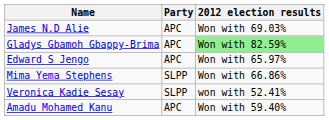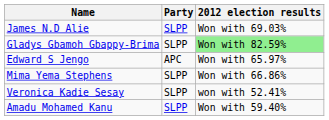 <table class="wikitable">
 <tr>
 <th>Name</th>
 <th>Party</th>
 <th>2012 election results</th>
 </tr>
 <tr>
 <td><a href='#'>James N.D Alie</a></td>
-<td>APC</td>
+<td><a href='#'>SLPP</a></td>
 <td>Won with 69.03%</td>
 </tr>
 <tr>
 <td><a href='#'>Gladys Gbamoh Gbappy-Brima</a></td>
-<td>APC</td>
+<td>SLPP</td>
 <td style="background: lightgreen;">Won with 82.59%</td>
 </tr>
 <tr>
 <td><a href='#'>Edward S Jengo</a></td>
 <td>APC</td>
 <td>Won with 65.97%</td>
 </tr>
 <tr>
 <td><a href='#'>Mima Yema Stephens</a></td>
 <td>SLPP</td>
 <td>Won with 66.86%</td>
 </tr>
 <tr>
 <td><a href='#'>Veronica Kadie Sesay</a></td>
 <td>SLPP</td>
 <td>won with 52.41%</td>
 </tr>
 <tr>
 <td><a href='#'>Amadu Mohamed Kanu</a></td>
-<td>APC</td>
+<td><a href='#'>SLPP</a></td>
 <td>Won with 59.40%</td>
 </tr>
 </table>
